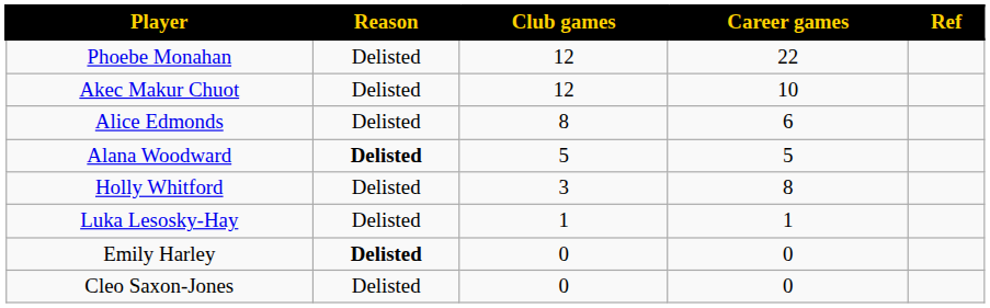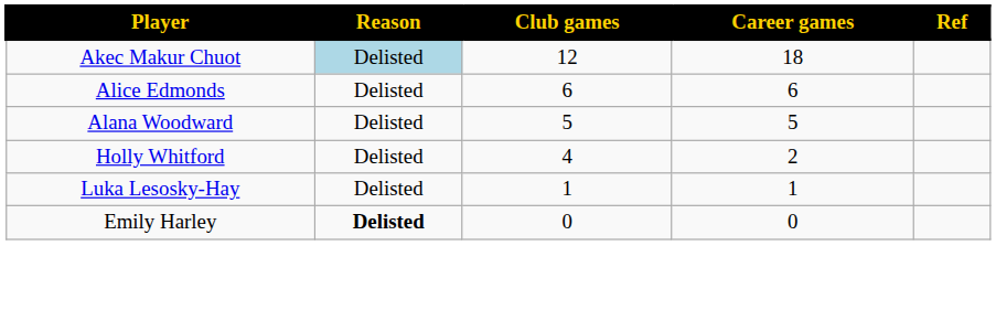 <table class="wikitable" style="text-align:center; font-size:100%; width:60%">
 <tr>
 <th style="background:black; color:#FED102; border: solid black 2px;">Player</th>
 <th style="background:black; color:#FED102; border: solid black 2px;">Reason</th>
 <th style="background:black; color:#FED102; border: solid black 2px;">Club games</th>
 <th style="background:black; color:#FED102; border: solid black 2px;">Career games</th>
 <th style="background:black; color:#FED102; border: solid black 2px;">Ref</th>
 </tr>
 <tr>
-<td><a href='#'>Phoebe Monahan</a></td>
-<td>Delisted</td>
+<td><a href='#'>Akec Makur Chuot</a></td>
+<td style="background: lightblue;">Delisted</td>
 <td>12</td>
-<td>22</td>
-<td></td>
-</tr>
-<tr>
-<td><a href='#'>Akec Makur Chuot</a></td>
-<td>Delisted</td>
-<td>12</td>
-<td>10</td>
+<td>18</td>
 <td></td>
 </tr>
 <tr>
 <td><a href='#'>Alice Edmonds</a></td>
 <td>Delisted</td>
-<td>8</td>
+<td>6</td>
 <td>6</td>
 <td></td>
 </tr>
 <tr>
 <td><a href='#'>Alana Woodward</a></td>
-<td><strong>Delisted</strong></td>
+<td>Delisted</td>
 <td>5</td>
 <td>5</td>
 <td></td>
 </tr>
 <tr>
 <td><a href='#'>Holly Whitford</a></td>
 <td>Delisted</td>
-<td>3</td>
-<td>8</td>
+<td>4</td>
+<td>2</td>
 <td></td>
 </tr>
 <tr>
 <td><a href='#'>Luka Lesosky-Hay</a></td>
 <td>Delisted</td>
 <td>1</td>
 <td>1</td>
 <td></td>
 </tr>
 <tr>
 <td>Emily Harley</td>
 <td><strong>Delisted</strong></td>
 <td>0</td>
 <td>0</td>
 <td></td>
 </tr>
-<tr>
-<td>Cleo Saxon-Jones</td>
-<td>Delisted</td>
-<td>0</td>
-<td>0</td>
-<td></td>
-</tr>
 </table>
